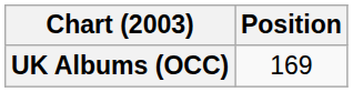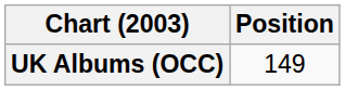 <table class="wikitable plainrowheaders" style="text-align:center">
 <tr>
 <th scope="col">Chart (2003)</th>
 <th scope="col">Position</th>
 </tr>
 <tr>
 <th scope="row">UK Albums (OCC)</th>
-<td>169</td>
+<td>149</td>
 </tr>
 </table>
